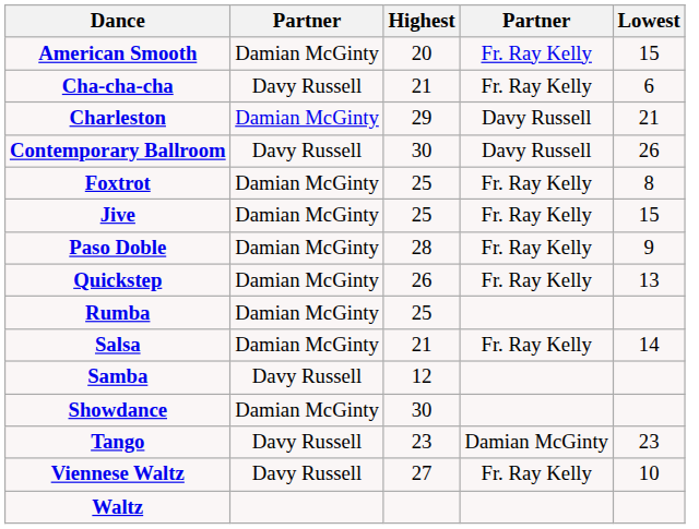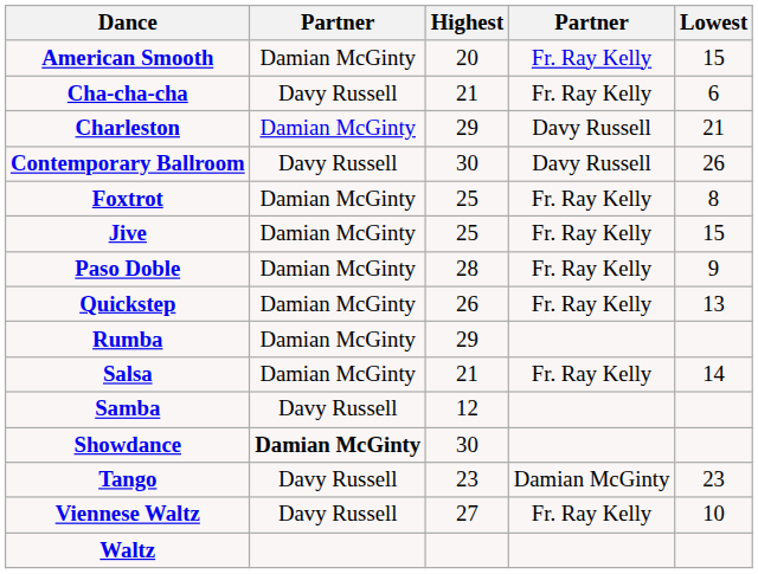 <table class="wikitable sortable collapsed">
 <tr style="text-align:Center; background:cc;">
 <th>Dance</th>
 <th>Partner</th>
 <th>Highest</th>
 <th>Partner</th>
 <th>Lowest</th>
 </tr>
 <tr style="text-align: center; background:#faf6f6">
 <td><strong><a href='#'>American Smooth</a></strong></td>
 <td>Damian McGinty</td>
 <td>20</td>
 <td><a href='#'>Fr. Ray Kelly</a></td>
 <td>15</td>
 </tr>
 <tr style="text-align: center; background:#faf6f6">
 <td><strong><a href='#'>Cha-cha-cha</a></strong></td>
 <td>Davy Russell</td>
 <td>21</td>
 <td>Fr. Ray Kelly</td>
 <td>6</td>
 </tr>
 <tr style="text-align: center; background:#faf6f6">
 <td><strong><a href='#'>Charleston</a></strong></td>
 <td><a href='#'>Damian McGinty</a></td>
 <td>29</td>
 <td>Davy Russell</td>
 <td>21</td>
 </tr>
 <tr style="text-align: center; background:#faf6f6">
 <td><strong><a href='#'>Contemporary Ballroom</a></strong></td>
 <td>Davy Russell</td>
 <td>30</td>
 <td>Davy Russell</td>
 <td>26</td>
 </tr>
 <tr style="text-align: center; background:#faf6f6">
 <td><strong><a href='#'>Foxtrot</a></strong></td>
 <td>Damian McGinty</td>
 <td>25</td>
 <td>Fr. Ray Kelly</td>
 <td>8</td>
 </tr>
 <tr style="text-align: center; background:#faf6f6">
 <td><strong><a href='#'>Jive</a></strong></td>
 <td>Damian McGinty</td>
 <td>25</td>
 <td>Fr. Ray Kelly</td>
 <td>15</td>
 </tr>
 <tr style="text-align: center; background:#faf6f6">
 <td><strong><a href='#'>Paso Doble</a></strong></td>
 <td>Damian McGinty</td>
 <td>28</td>
 <td>Fr. Ray Kelly</td>
 <td>9</td>
 </tr>
 <tr style="text-align: center; background:#faf6f6">
 <td><strong><a href='#'>Quickstep</a></strong></td>
 <td>Damian McGinty</td>
 <td>26</td>
 <td>Fr. Ray Kelly</td>
 <td>13</td>
 </tr>
 <tr style="text-align: center; background:#faf6f6">
 <td><strong><a href='#'>Rumba</a></strong></td>
 <td>Damian McGinty</td>
-<td>25</td>
+<td>29</td>
 <td></td>
 <td></td>
 </tr>
 <tr style="text-align: center; background:#faf6f6">
 <td><strong><a href='#'>Salsa</a></strong></td>
 <td>Damian McGinty</td>
 <td>21</td>
 <td>Fr. Ray Kelly</td>
 <td>14</td>
 </tr>
 <tr style="text-align: center; background:#faf6f6">
 <td><strong><a href='#'>Samba</a></strong></td>
 <td>Davy Russell</td>
 <td>12</td>
 <td></td>
 <td></td>
 </tr>
 <tr style="text-align: center; background:#faf6f6">
 <td><strong><a href='#'>Showdance</a></strong></td>
-<td>Damian McGinty</td>
+<td><strong>Damian McGinty</strong></td>
 <td>30</td>
 <td></td>
 <td></td>
 </tr>
 <tr style="text-align: center; background:#faf6f6">
 <td><strong><a href='#'>Tango</a></strong></td>
 <td>Davy Russell</td>
 <td>23</td>
 <td>Damian McGinty</td>
 <td>23</td>
 </tr>
 <tr style="text-align: center; background:#faf6f6">
 <td><strong><a href='#'>Viennese Waltz</a></strong></td>
 <td>Davy Russell</td>
 <td>27</td>
 <td>Fr. Ray Kelly</td>
 <td>10</td>
 </tr>
 <tr style="text-align: center; background:#faf6f6">
 <td><strong><a href='#'>Waltz</a></strong></td>
 <td></td>
 <td></td>
 <td></td>
 <td></td>
 </tr>
 </table>
